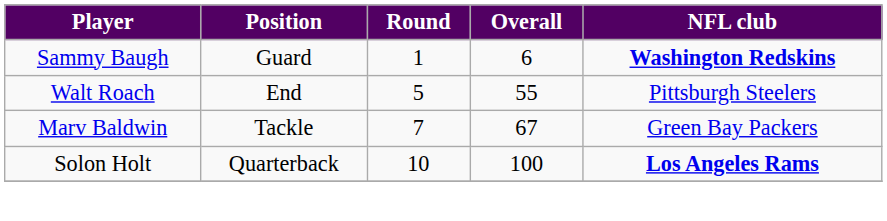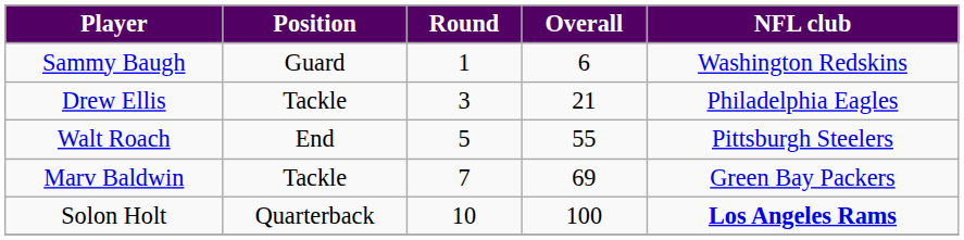 <table class="wikitable" width="50%">
 <tr align="center"  style="background:#520063;color:#FFFFFF;">
 <td><strong>Player</strong></td>
 <td><strong>Position</strong></td>
 <td><strong>Round</strong></td>
 <td><strong>Overall</strong></td>
 <td><strong>NFL club</strong></td>
 </tr>
 <tr align="center" bgcolor="">
 <td><a href='#'>Sammy Baugh</a></td>
 <td>Guard</td>
 <td>1</td>
 <td>6</td>
-<td><strong><a href='#'>Washington Redskins</a></strong></td>
+<td><a href='#'>Washington Redskins</a></td>
+</tr>
+<tr align="center" bgcolor="">
+<td><a href='#'>Drew Ellis</a></td>
+<td>Tackle</td>
+<td>3</td>
+<td>21</td>
+<td><a href='#'>Philadelphia Eagles</a></td>
 </tr>
 <tr align="center" bgcolor="">
 <td><a href='#'>Walt Roach</a></td>
 <td>End</td>
 <td>5</td>
 <td>55</td>
 <td><a href='#'>Pittsburgh Steelers</a></td>
 </tr>
 <tr align="center" bgcolor="">
 <td><a href='#'>Marv Baldwin</a></td>
 <td>Tackle</td>
 <td>7</td>
-<td>67</td>
+<td>69</td>
 <td><a href='#'>Green Bay Packers</a></td>
 </tr>
 <tr align="center" bgcolor="">
 <td>Solon Holt</td>
 <td>Quarterback</td>
 <td>10</td>
 <td>100</td>
 <td><strong><a href='#'>Los Angeles Rams</a></strong></td>
 </tr>
 <tr align="center" bgcolor="">
 </tr>
 </table>
